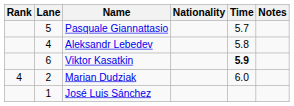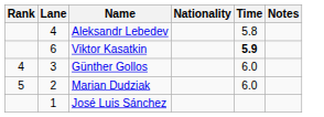 <table class="wikitable sortable" style="text-align:center">
 <tr>
 <th>Rank</th>
 <th>Lane</th>
 <th>Name</th>
 <th>Nationality</th>
 <th>Time</th>
 <th>Notes</th>
-</tr>
-<tr>
-<td></td>
-<td>5</td>
-<td align="left"><a href='#'>Pasquale Giannattasio</a></td>
-<td align=left></td>
-<td>5.7</td>
-<td></td>
 </tr>
 <tr>
 <td></td>
 <td>4</td>
 <td align="left"><a href='#'>Aleksandr Lebedev</a></td>
 <td align=left></td>
 <td>5.8</td>
 <td></td>
 </tr>
 <tr>
 <td></td>
 <td>6</td>
 <td align="left"><a href='#'>Viktor Kasatkin</a></td>
 <td align=left></td>
 <td><strong>5.9</strong></td>
 <td></td>
 </tr>
 <tr>
 <td>4</td>
+<td>3</td>
+<td align="left"><a href='#'>Günther Gollos</a></td>
+<td align=left></td>
+<td>6.0</td>
+<td></td>
+</tr>
+<tr>
+<td>5</td>
 <td>2</td>
 <td align="left"><a href='#'>Marian Dudziak</a></td>
 <td align=left></td>
 <td>6.0</td>
 <td></td>
 </tr>
 <tr>
 <td></td>
 <td>1</td>
 <td align="left"><a href='#'>José Luis Sánchez</a></td>
 <td align=left></td>
 <td></td>
 <td></td>
 </tr>
 </table>
